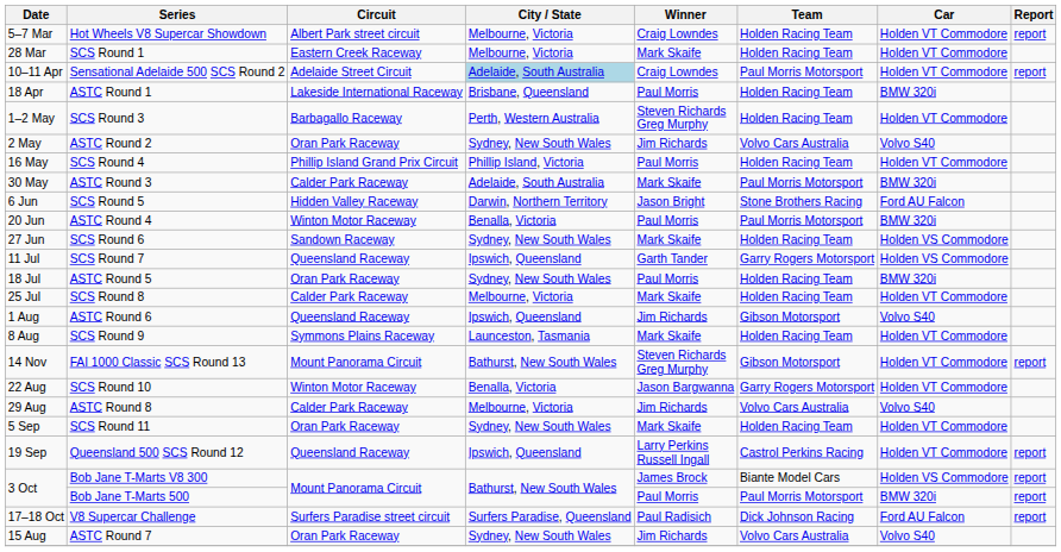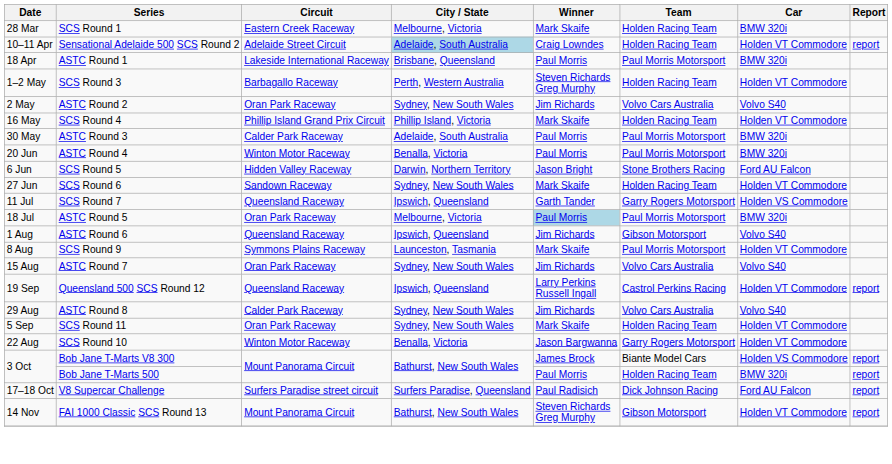 <table class="wikitable" style="font-size: 90%">
 <tr>
 <th>Date</th>
 <th>Series</th>
 <th>Circuit</th>
 <th>City / State</th>
 <th>Winner</th>
 <th>Team</th>
 <th>Car</th>
 <th>Report</th>
 </tr>
 <tr>
-<td>5–7 Mar</td>
-<td><a href='#'>Hot Wheels V8 Supercar Showdown</a></td>
-<td><a href='#'>Albert Park street circuit</a></td>
-<td><a href='#'>Melbourne</a>, <a href='#'>Victoria</a></td>
-<td><a href='#'>Craig Lowndes</a></td>
-<td><a href='#'>Holden Racing Team</a></td>
-<td><a href='#'>Holden VT Commodore</a></td>
-<td><a href='#'>report</a></td>
-</tr>
-<tr>
 <td>28 Mar</td>
 <td><a href='#'>SCS</a> Round 1</td>
 <td><a href='#'>Eastern Creek Raceway</a></td>
 <td><a href='#'>Melbourne</a>, <a href='#'>Victoria</a></td>
 <td><a href='#'>Mark Skaife</a></td>
 <td><a href='#'>Holden Racing Team</a></td>
-<td><a href='#'>Holden VT Commodore</a></td>
+<td><a href='#'>BMW 320i</a></td>
 <td></td>
 </tr>
 <tr>
 <td>10–11 Apr</td>
 <td><a href='#'>Sensational Adelaide 500</a> <a href='#'>SCS</a> Round 2</td>
 <td><a href='#'>Adelaide Street Circuit</a></td>
 <td style="background: lightblue;"><a href='#'>Adelaide</a>, <a href='#'>South Australia</a></td>
 <td><a href='#'>Craig Lowndes</a></td>
-<td><a href='#'>Paul Morris Motorsport</a></td>
+<td><a href='#'>Holden Racing Team</a></td>
 <td><a href='#'>Holden VT Commodore</a></td>
 <td><a href='#'>report</a></td>
 </tr>
 <tr>
 <td>18 Apr</td>
 <td><a href='#'>ASTC</a> Round 1</td>
 <td><a href='#'>Lakeside International Raceway</a></td>
 <td><a href='#'>Brisbane</a>, <a href='#'>Queensland</a></td>
 <td><a href='#'>Paul Morris</a></td>
-<td><a href='#'>Holden Racing Team</a></td>
+<td><a href='#'>Paul Morris Motorsport</a></td>
 <td><a href='#'>BMW 320i</a></td>
 <td></td>
 </tr>
 <tr>
 <td>1–2 May</td>
 <td><a href='#'>SCS</a> Round 3</td>
 <td><a href='#'>Barbagallo Raceway</a></td>
 <td><a href='#'>Perth</a>, <a href='#'>Western Australia</a></td>
 <td><a href='#'>Steven Richards</a><br><a href='#'>Greg Murphy</a></td>
 <td><a href='#'>Holden Racing Team</a></td>
 <td><a href='#'>Holden VT Commodore</a></td>
 <td></td>
 </tr>
 <tr>
 <td>2 May</td>
 <td><a href='#'>ASTC</a> Round 2</td>
 <td><a href='#'>Oran Park Raceway</a></td>
 <td><a href='#'>Sydney</a>, <a href='#'>New South Wales</a></td>
 <td><a href='#'>Jim Richards</a></td>
 <td><a href='#'>Volvo Cars Australia</a></td>
 <td><a href='#'>Volvo S40</a></td>
 <td></td>
 </tr>
 <tr>
 <td>16 May</td>
 <td><a href='#'>SCS</a> Round 4</td>
 <td><a href='#'>Phillip Island Grand Prix Circuit</a></td>
 <td><a href='#'>Phillip Island</a>, <a href='#'>Victoria</a></td>
-<td><a href='#'>Paul Morris</a></td>
+<td><a href='#'>Mark Skaife</a></td>
 <td><a href='#'>Holden Racing Team</a></td>
 <td><a href='#'>Holden VT Commodore</a></td>
 <td></td>
 </tr>
 <tr>
 <td>30 May</td>
 <td><a href='#'>ASTC</a> Round 3</td>
 <td><a href='#'>Calder Park Raceway</a></td>
 <td><a href='#'>Adelaide</a>, <a href='#'>South Australia</a></td>
-<td><a href='#'>Mark Skaife</a></td>
+<td><a href='#'>Paul Morris</a></td>
+<td><a href='#'>Paul Morris Motorsport</a></td>
+<td><a href='#'>BMW 320i</a></td>
+<td></td>
+</tr>
+<tr>
+<td>20 Jun</td>
+<td><a href='#'>ASTC</a> Round 4</td>
+<td><a href='#'>Winton Motor Raceway</a></td>
+<td><a href='#'>Benalla</a>, <a href='#'>Victoria</a></td>
+<td><a href='#'>Paul Morris</a></td>
 <td><a href='#'>Paul Morris Motorsport</a></td>
 <td><a href='#'>BMW 320i</a></td>
 <td></td>
 </tr>
 <tr>
 <td>6 Jun</td>
 <td><a href='#'>SCS</a> Round 5</td>
 <td><a href='#'>Hidden Valley Raceway</a></td>
 <td><a href='#'>Darwin</a>, <a href='#'>Northern Territory</a></td>
 <td><a href='#'>Jason Bright</a></td>
 <td><a href='#'>Stone Brothers Racing</a></td>
 <td><a href='#'>Ford AU Falcon</a></td>
 <td></td>
 </tr>
 <tr>
-<td>20 Jun</td>
-<td><a href='#'>ASTC</a> Round 4</td>
-<td><a href='#'>Winton Motor Raceway</a></td>
-<td><a href='#'>Benalla</a>, <a href='#'>Victoria</a></td>
-<td><a href='#'>Paul Morris</a></td>
-<td><a href='#'>Paul Morris Motorsport</a></td>
-<td><a href='#'>BMW 320i</a></td>
-<td></td>
-</tr>
-<tr>
 <td>27 Jun</td>
 <td><a href='#'>SCS</a> Round 6</td>
 <td><a href='#'>Sandown Raceway</a></td>
 <td><a href='#'>Sydney</a>, <a href='#'>New South Wales</a></td>
 <td><a href='#'>Mark Skaife</a></td>
 <td><a href='#'>Holden Racing Team</a></td>
-<td><a href='#'>Holden VS Commodore</a></td>
+<td><a href='#'>Holden VT Commodore</a></td>
 <td></td>
 </tr>
 <tr>
 <td>11 Jul</td>
 <td><a href='#'>SCS</a> Round 7</td>
 <td><a href='#'>Queensland Raceway</a></td>
 <td><a href='#'>Ipswich</a>, <a href='#'>Queensland</a></td>
 <td><a href='#'>Garth Tander</a></td>
 <td><a href='#'>Garry Rogers Motorsport</a></td>
 <td><a href='#'>Holden VS Commodore</a></td>
 <td></td>
 </tr>
 <tr>
 <td>18 Jul</td>
 <td><a href='#'>ASTC</a> Round 5</td>
 <td><a href='#'>Oran Park Raceway</a></td>
-<td><a href='#'>Sydney</a>, <a href='#'>New South Wales</a></td>
-<td><a href='#'>Paul Morris</a></td>
-<td><a href='#'>Holden Racing Team</a></td>
+<td><a href='#'>Melbourne</a>, <a href='#'>Victoria</a></td>
+<td style="background: lightblue;"><a href='#'>Paul Morris</a></td>
+<td><a href='#'>Paul Morris Motorsport</a></td>
 <td><a href='#'>BMW 320i</a></td>
-<td></td>
-</tr>
-<tr>
-<td>25 Jul</td>
-<td><a href='#'>SCS</a> Round 8</td>
-<td><a href='#'>Calder Park Raceway</a></td>
-<td><a href='#'>Melbourne</a>, <a href='#'>Victoria</a></td>
-<td><a href='#'>Mark Skaife</a></td>
-<td><a href='#'>Holden Racing Team</a></td>
-<td><a href='#'>Holden VT Commodore</a></td>
 <td></td>
 </tr>
 <tr>
 <td>1 Aug</td>
 <td><a href='#'>ASTC</a> Round 6</td>
 <td><a href='#'>Queensland Raceway</a></td>
 <td><a href='#'>Ipswich</a>, <a href='#'>Queensland</a></td>
 <td><a href='#'>Jim Richards</a></td>
 <td><a href='#'>Gibson Motorsport</a></td>
 <td><a href='#'>Volvo S40</a></td>
 <td></td>
 </tr>
 <tr>
 <td>8 Aug</td>
 <td><a href='#'>SCS</a> Round 9</td>
 <td><a href='#'>Symmons Plains Raceway</a></td>
 <td><a href='#'>Launceston</a>, <a href='#'>Tasmania</a></td>
 <td><a href='#'>Mark Skaife</a></td>
-<td><a href='#'>Holden Racing Team</a></td>
+<td><a href='#'>Paul Morris Motorsport</a></td>
 <td><a href='#'>Holden VT Commodore</a></td>
 <td></td>
 </tr>
 <tr>
-<td>14 Nov</td>
-<td><a href='#'>FAI 1000 Classic</a> <a href='#'>SCS</a> Round 13</td>
-<td><a href='#'>Mount Panorama Circuit</a></td>
-<td><a href='#'>Bathurst</a>, <a href='#'>New South Wales</a></td>
-<td><a href='#'>Steven Richards</a><br><a href='#'>Greg Murphy</a></td>
-<td><a href='#'>Gibson Motorsport</a></td>
+<td>15 Aug</td>
+<td><a href='#'>ASTC</a> Round 7</td>
+<td><a href='#'>Oran Park Raceway</a></td>
+<td><a href='#'>Sydney</a>, <a href='#'>New South Wales</a></td>
+<td><a href='#'>Jim Richards</a></td>
+<td><a href='#'>Volvo Cars Australia</a></td>
+<td><a href='#'>Volvo S40</a></td>
+<td></td>
+</tr>
+<tr>
+<td>19 Sep</td>
+<td><a href='#'>Queensland 500</a> <a href='#'>SCS</a> Round 12</td>
+<td><a href='#'>Queensland Raceway</a></td>
+<td><a href='#'>Ipswich</a>, <a href='#'>Queensland</a></td>
+<td><a href='#'>Larry Perkins</a><br><a href='#'>Russell Ingall</a></td>
+<td><a href='#'>Castrol Perkins Racing</a></td>
 <td><a href='#'>Holden VT Commodore</a></td>
 <td><a href='#'>report</a></td>
-</tr>
-<tr>
-<td>22 Aug</td>
-<td><a href='#'>SCS</a> Round 10</td>
-<td><a href='#'>Winton Motor Raceway</a></td>
-<td><a href='#'>Benalla</a>, <a href='#'>Victoria</a></td>
-<td><a href='#'>Jason Bargwanna</a></td>
-<td><a href='#'>Garry Rogers Motorsport</a></td>
-<td><a href='#'>Holden VT Commodore</a></td>
-<td></td>
 </tr>
 <tr>
 <td>29 Aug</td>
 <td><a href='#'>ASTC</a> Round 8</td>
 <td><a href='#'>Calder Park Raceway</a></td>
-<td><a href='#'>Melbourne</a>, <a href='#'>Victoria</a></td>
+<td><a href='#'>Sydney</a>, <a href='#'>New South Wales</a></td>
 <td><a href='#'>Jim Richards</a></td>
 <td><a href='#'>Volvo Cars Australia</a></td>
 <td><a href='#'>Volvo S40</a></td>
 <td></td>
 </tr>
 <tr>
 <td>5 Sep</td>
 <td><a href='#'>SCS</a> Round 11</td>
 <td><a href='#'>Oran Park Raceway</a></td>
 <td><a href='#'>Sydney</a>, <a href='#'>New South Wales</a></td>
 <td><a href='#'>Mark Skaife</a></td>
 <td><a href='#'>Holden Racing Team</a></td>
 <td><a href='#'>Holden VT Commodore</a></td>
 <td></td>
 </tr>
 <tr>
-<td>19 Sep</td>
-<td><a href='#'>Queensland 500</a> <a href='#'>SCS</a> Round 12</td>
-<td><a href='#'>Queensland Raceway</a></td>
-<td><a href='#'>Ipswich</a>, <a href='#'>Queensland</a></td>
-<td><a href='#'>Larry Perkins</a><br><a href='#'>Russell Ingall</a></td>
-<td><a href='#'>Castrol Perkins Racing</a></td>
+<td>22 Aug</td>
+<td><a href='#'>SCS</a> Round 10</td>
+<td><a href='#'>Winton Motor Raceway</a></td>
+<td><a href='#'>Benalla</a>, <a href='#'>Victoria</a></td>
+<td><a href='#'>Jason Bargwanna</a></td>
+<td><a href='#'>Garry Rogers Motorsport</a></td>
 <td><a href='#'>Holden VT Commodore</a></td>
-<td><a href='#'>report</a></td>
+<td></td>
 </tr>
 <tr>
 <td rowspan=2>3 Oct</td>
 <td><a href='#'>Bob Jane T-Marts V8 300</a></td>
 <td rowspan=2><a href='#'>Mount Panorama Circuit</a></td>
 <td rowspan=2><a href='#'>Bathurst</a>, <a href='#'>New South Wales</a></td>
 <td><a href='#'>James Brock</a></td>
 <td>Biante Model Cars</td>
 <td><a href='#'>Holden VS Commodore</a></td>
 <td><a href='#'>report</a></td>
 </tr>
 <tr>
 <td><a href='#'>Bob Jane T-Marts 500</a></td>
 <td><a href='#'>Paul Morris</a></td>
-<td><a href='#'>Paul Morris Motorsport</a></td>
+<td><a href='#'>Holden Racing Team</a></td>
 <td><a href='#'>BMW 320i</a></td>
 <td><a href='#'>report</a></td>
 </tr>
 <tr>
 <td>17–18 Oct</td>
 <td><a href='#'>V8 Supercar Challenge</a></td>
 <td><a href='#'>Surfers Paradise street circuit</a></td>
 <td><a href='#'>Surfers Paradise</a>, <a href='#'>Queensland</a></td>
 <td><a href='#'>Paul Radisich</a></td>
 <td><a href='#'>Dick Johnson Racing</a></td>
 <td><a href='#'>Ford AU Falcon</a></td>
 <td><a href='#'>report</a></td>
 </tr>
 <tr>
-<td>15 Aug</td>
-<td><a href='#'>ASTC</a> Round 7</td>
-<td><a href='#'>Oran Park Raceway</a></td>
-<td><a href='#'>Sydney</a>, <a href='#'>New South Wales</a></td>
-<td><a href='#'>Jim Richards</a></td>
-<td><a href='#'>Volvo Cars Australia</a></td>
-<td><a href='#'>Volvo S40</a></td>
-<td></td>
+<td>14 Nov</td>
+<td><a href='#'>FAI 1000 Classic</a> <a href='#'>SCS</a> Round 13</td>
+<td><a href='#'>Mount Panorama Circuit</a></td>
+<td><a href='#'>Bathurst</a>, <a href='#'>New South Wales</a></td>
+<td><a href='#'>Steven Richards</a><br><a href='#'>Greg Murphy</a></td>
+<td><a href='#'>Gibson Motorsport</a></td>
+<td><a href='#'>Holden VT Commodore</a></td>
+<td><a href='#'>report</a></td>
 </tr>
 <tr>
 </tr>
 </table>
